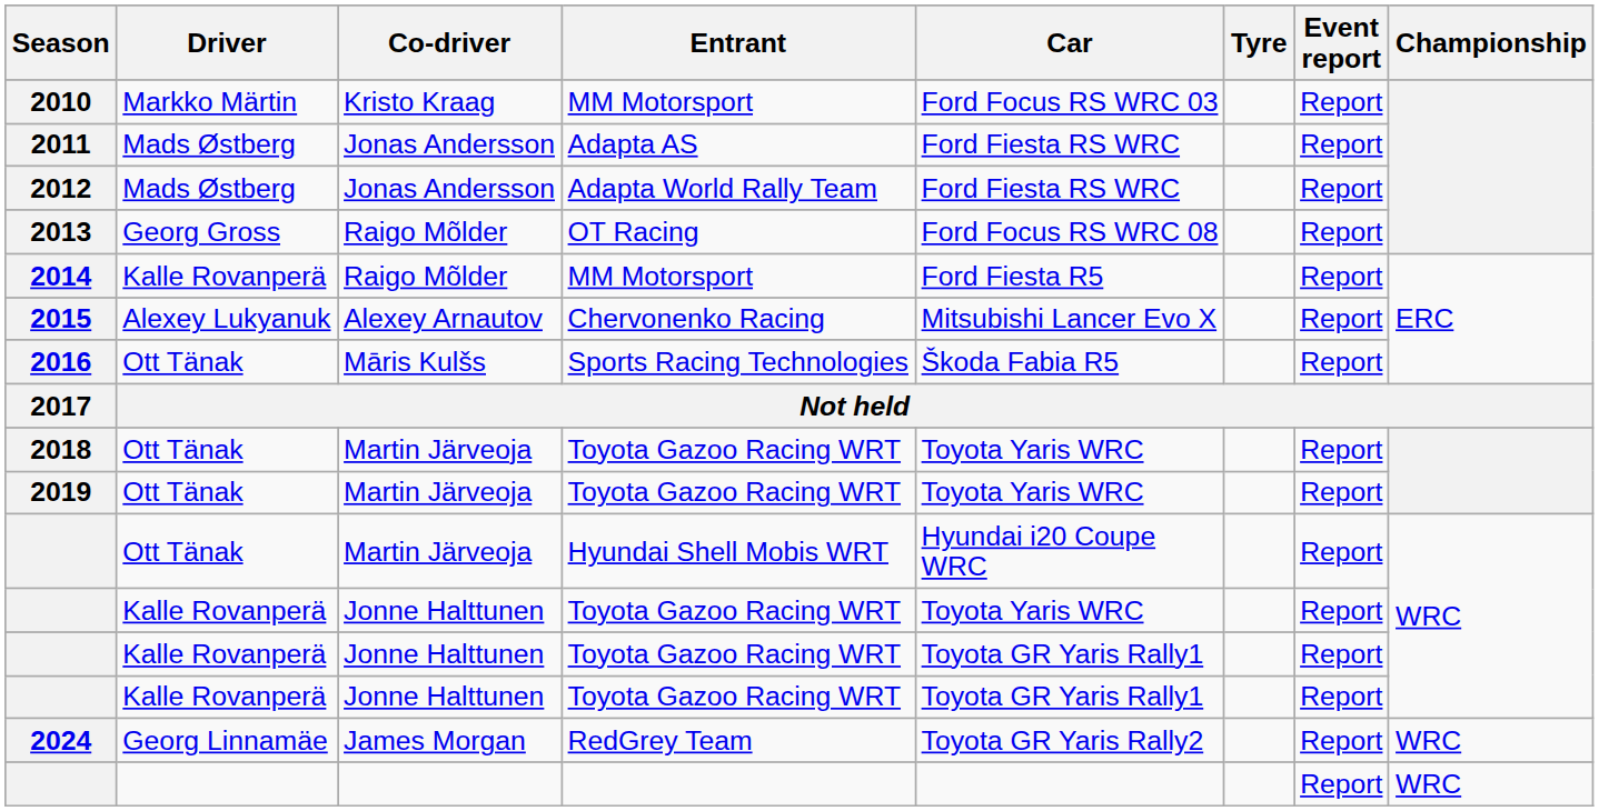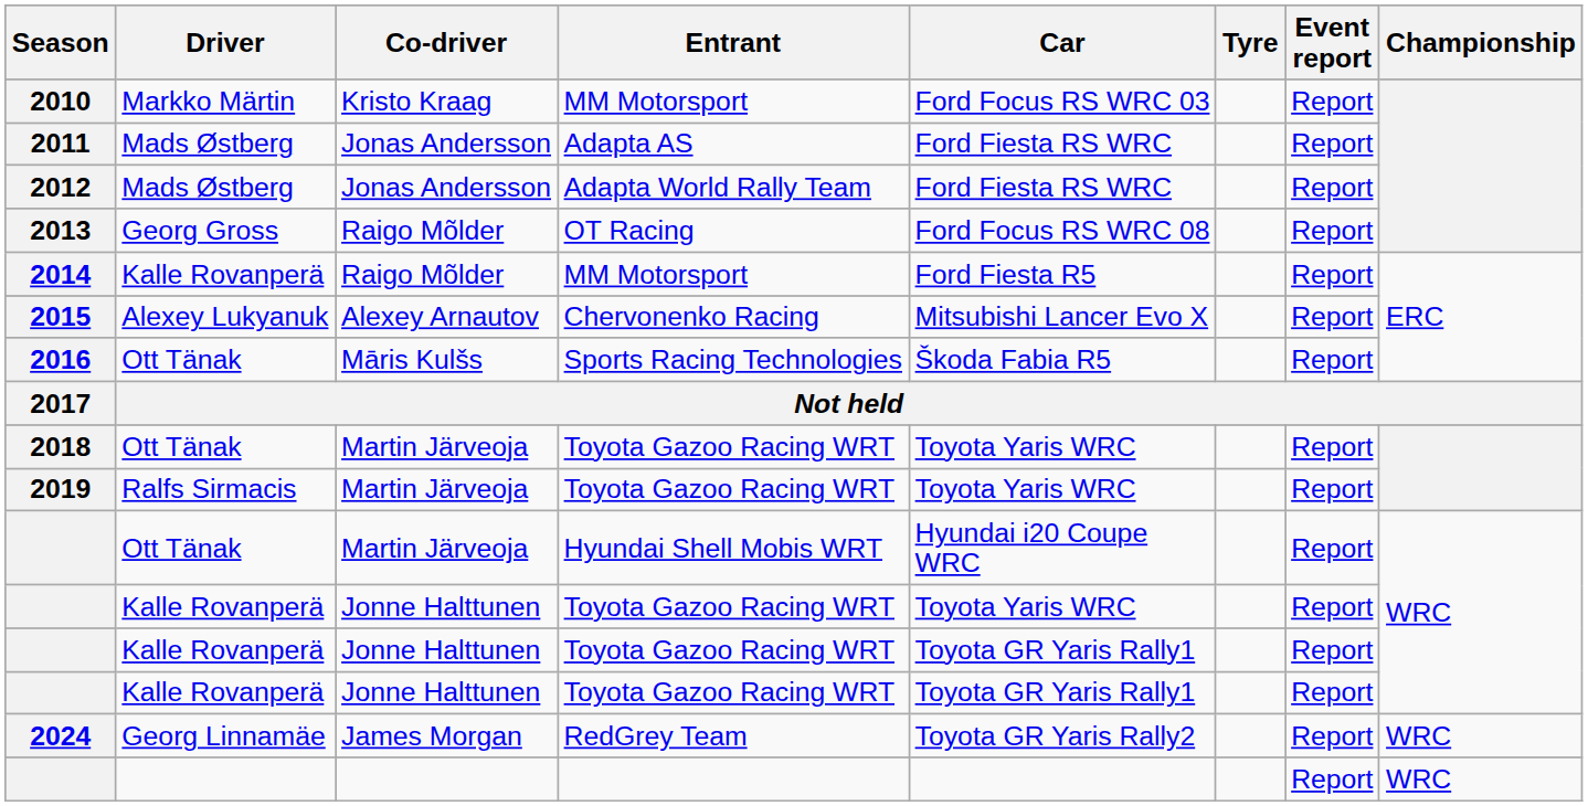 <table class="wikitable" style="font-size: 90%;">
 <tr>
 <th>Season</th>
 <th width=150>Driver</th>
 <th width=150>Co-driver</th>
 <th width=200>Entrant</th>
 <th width=150>Car</th>
 <th>Tyre</th>
 <th>Event report</th>
 <th>Championship</th>
 </tr>
 <tr>
 <th>2010</th>
 <td> <a href='#'>Markko Märtin</a></td>
 <td> <a href='#'>Kristo Kraag</a></td>
 <td> <a href='#'>MM Motorsport</a></td>
 <td><a href='#'>Ford Focus RS WRC 03</a></td>
 <td align="center"></td>
 <td><a href='#'>Report</a></td>
 <th rowspan=4></th>
 </tr>
 <tr>
 <th>2011</th>
 <td> <a href='#'>Mads Østberg</a></td>
 <td nowrap> <a href='#'>Jonas Andersson</a></td>
 <td> <a href='#'>Adapta AS</a></td>
 <td><a href='#'>Ford Fiesta RS WRC</a></td>
 <td align="center"></td>
 <td><a href='#'>Report</a></td>
 </tr>
 <tr>
 <th>2012</th>
 <td> <a href='#'>Mads Østberg</a></td>
 <td> <a href='#'>Jonas Andersson</a></td>
 <td> <a href='#'>Adapta World Rally Team</a></td>
 <td><a href='#'>Ford Fiesta RS WRC</a></td>
 <td align="center"></td>
 <td><a href='#'>Report</a></td>
 </tr>
 <tr>
 <th>2013</th>
 <td> <a href='#'>Georg Gross</a></td>
 <td> <a href='#'>Raigo Mõlder</a></td>
 <td> <a href='#'>OT Racing</a></td>
 <td nowrap><a href='#'>Ford Focus RS WRC 08</a></td>
 <td align="center"></td>
 <td><a href='#'>Report</a></td>
 </tr>
 <tr>
 <th><a href='#'>2014</a></th>
 <td>  <a href='#'>Kalle Rovanperä</a></td>
 <td> <a href='#'>Raigo Mõlder</a></td>
 <td> <a href='#'>MM Motorsport</a></td>
 <td><a href='#'>Ford Fiesta R5</a></td>
 <td align="center"></td>
 <td><a href='#'>Report</a></td>
 <td rowspan=3><a href='#'>ERC</a></td>
 </tr>
 <tr>
 <th><a href='#'>2015</a></th>
 <td nowrap> <a href='#'>Alexey Lukyanuk</a></td>
 <td> <a href='#'>Alexey Arnautov</a></td>
 <td> <a href='#'>Chervonenko Racing</a></td>
 <td nowrap><a href='#'>Mitsubishi Lancer Evo X</a></td>
 <td align="center"></td>
 <td><a href='#'>Report</a></td>
 </tr>
 <tr>
 <th><a href='#'>2016</a></th>
 <td> <a href='#'>Ott Tänak</a></td>
 <td> <a href='#'>Māris Kulšs</a></td>
 <td nowrap> <a href='#'>Sports Racing Technologies</a></td>
 <td><a href='#'>Škoda Fabia R5</a></td>
 <td align="center"></td>
 <td><a href='#'>Report</a></td>
 </tr>
 <tr>
 <th>2017</th>
 <th colspan=7><em>Not held</em></th>
 </tr>
 <tr>
 <th>2018</th>
 <td> <a href='#'>Ott Tänak</a></td>
 <td> <a href='#'>Martin Järveoja</a></td>
 <td> <a href='#'>Toyota Gazoo Racing WRT</a></td>
 <td><a href='#'>Toyota Yaris WRC</a></td>
 <td align="center"></td>
 <td><a href='#'>Report</a></td>
 <th rowspan=2></th>
 </tr>
 <tr>
 <th>2019</th>
-<td> <a href='#'>Ott Tänak</a></td>
+<td> <a href='#'>Ralfs Sirmacis</a></td>
 <td> <a href='#'>Martin Järveoja</a></td>
 <td> <a href='#'>Toyota Gazoo Racing WRT</a></td>
 <td><a href='#'>Toyota Yaris WRC</a></td>
 <td align="center"></td>
 <td><a href='#'>Report</a></td>
 </tr>
 <tr>
 <th></th>
 <td> <a href='#'>Ott Tänak</a></td>
 <td> <a href='#'>Martin Järveoja</a></td>
 <td> <a href='#'>Hyundai Shell Mobis WRT</a></td>
 <td><a href='#'>Hyundai i20 Coupe WRC</a></td>
 <td align="center"></td>
 <td><a href='#'>Report</a></td>
 <td rowspan=4><a href='#'>WRC</a></td>
 </tr>
 <tr>
 <th></th>
 <td> <a href='#'>Kalle Rovanperä</a></td>
 <td> <a href='#'>Jonne Halttunen</a></td>
 <td> <a href='#'>Toyota Gazoo Racing WRT</a></td>
 <td><a href='#'>Toyota Yaris WRC</a></td>
 <td align="center"></td>
 <td><a href='#'>Report</a></td>
 </tr>
 <tr>
 <th></th>
 <td> <a href='#'>Kalle Rovanperä</a></td>
 <td> <a href='#'>Jonne Halttunen</a></td>
 <td> <a href='#'>Toyota Gazoo Racing WRT</a></td>
 <td><a href='#'>Toyota GR Yaris Rally1</a></td>
 <td align="center"></td>
 <td><a href='#'>Report</a></td>
 </tr>
 <tr>
 <th></th>
 <td>  <a href='#'>Kalle Rovanperä</a></td>
 <td>  <a href='#'>Jonne Halttunen</a></td>
 <td>  <a href='#'>Toyota Gazoo Racing WRT</a></td>
 <td><a href='#'>Toyota GR Yaris Rally1</a></td>
 <td align="center"></td>
 <td><a href='#'>Report</a></td>
 </tr>
 <tr>
 <th><a href='#'>2024</a></th>
 <td> <a href='#'>Georg Linnamäe</a></td>
 <td> <a href='#'>James Morgan</a></td>
 <td> <a href='#'>RedGrey Team</a></td>
 <td><a href='#'>Toyota GR Yaris Rally2</a></td>
 <td align="center"></td>
 <td><a href='#'>Report</a></td>
 <td><a href='#'>WRC</a></td>
 </tr>
 <tr>
 <th></th>
 <td></td>
 <td></td>
 <td></td>
 <td></td>
 <td align="center"></td>
 <td><a href='#'>Report</a></td>
 <td><a href='#'>WRC</a></td>
 </tr>
 <tr>
 </tr>
 </table>
